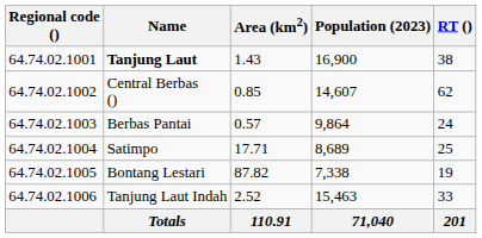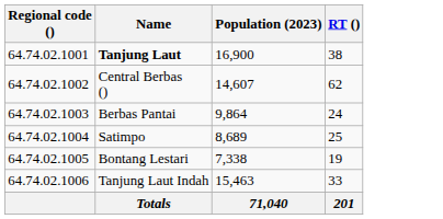 <table class="wikitable sortable">
 <tr>
 <th>Regional code<br>()</th>
 <th>Name</th>
-<th>Area (km<sup>2</sup>)</th>
 <th>Population (2023)</th>
 <th><a href='#'>RT</a> ()</th>
 </tr>
 <tr>
 <td>64.74.02.1001</td>
 <td><strong>Tanjung Laut</strong></td>
-<td>1.43</td>
 <td>16,900</td>
 <td>38</td>
 </tr>
 <tr>
 <td>64.74.02.1002</td>
 <td>Central Berbas<br>()</td>
-<td>0.85</td>
 <td>14,607</td>
 <td>62</td>
 </tr>
 <tr>
 <td>64.74.02.1003</td>
 <td>Berbas Pantai</td>
-<td>0.57</td>
 <td>9,864</td>
 <td>24</td>
 </tr>
 <tr>
 <td>64.74.02.1004</td>
 <td>Satimpo</td>
-<td>17.71</td>
 <td>8,689</td>
 <td>25</td>
 </tr>
 <tr>
 <td>64.74.02.1005</td>
 <td>Bontang Lestari</td>
-<td>87.82</td>
 <td>7,338</td>
 <td>19</td>
 </tr>
 <tr>
 <td>64.74.02.1006</td>
 <td>Tanjung Laut Indah</td>
-<td>2.52</td>
 <td>15,463</td>
 <td>33</td>
 </tr>
 <tr>
 <th></th>
 <th><em>Totals</em></th>
-<th><em>110.91</em></th>
 <th><em>71,040</em></th>
 <th><em>201</em></th>
 </tr>
 </table>
